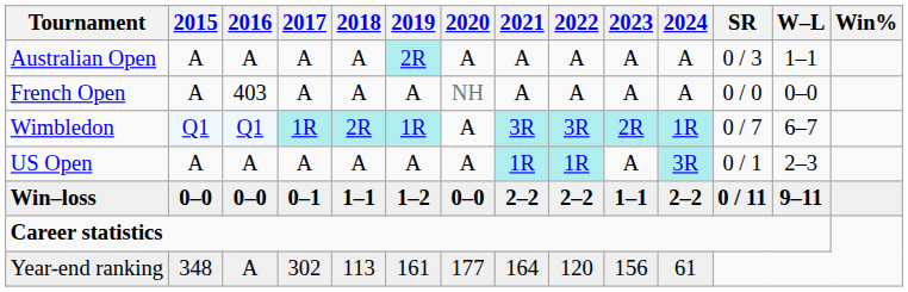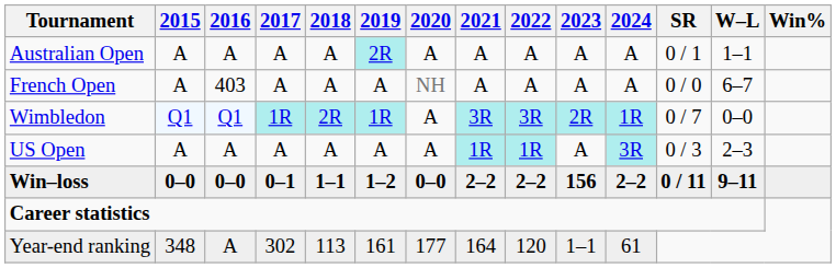 <table class=wikitable style=text-align:center>
 <tr>
 <th>Tournament</th>
 <th><a href='#'>2015</a></th>
 <th><a href='#'>2016</a></th>
 <th><a href='#'>2017</a></th>
 <th><a href='#'>2018</a></th>
 <th><a href='#'>2019</a></th>
 <th><a href='#'>2020</a></th>
 <th><a href='#'>2021</a></th>
 <th><a href='#'>2022</a></th>
 <th><a href='#'>2023</a></th>
 <th><a href='#'>2024</a></th>
 <th>SR</th>
 <th>W–L</th>
 <th>Win%</th>
 </tr>
 <tr>
 <td align=left><a href='#'>Australian Open</a></td>
 <td>A</td>
 <td>A</td>
 <td>A</td>
 <td>A</td>
 <td bgcolor=afeeee><a href='#'>2R</a></td>
 <td>A</td>
 <td>A</td>
 <td>A</td>
 <td>A</td>
 <td>A</td>
-<td>0 / 3</td>
+<td>0 / 1</td>
 <td>1–1</td>
 <td></td>
 </tr>
 <tr>
 <td align=left><a href='#'>French Open</a></td>
 <td>A</td>
 <td>403</td>
 <td>A</td>
 <td>A</td>
 <td>A</td>
 <td style=color:#767676>NH</td>
 <td>A</td>
 <td>A</td>
 <td>A</td>
 <td>A</td>
 <td>0 / 0</td>
-<td>0–0</td>
+<td>6–7</td>
 <td></td>
 </tr>
 <tr>
 <td align=left><a href='#'>Wimbledon</a></td>
 <td bgcolor=f0f8ff><a href='#'>Q1</a></td>
 <td bgcolor=f0f8ff><a href='#'>Q1</a></td>
 <td bgcolor=afeeee><a href='#'>1R</a></td>
 <td bgcolor=afeeee><a href='#'>2R</a></td>
 <td bgcolor=afeeee><a href='#'>1R</a></td>
 <td>A</td>
 <td bgcolor=afeeee><a href='#'>3R</a></td>
 <td bgcolor=afeeee><a href='#'>3R</a></td>
 <td bgcolor=afeeee><a href='#'>2R</a></td>
 <td bgcolor=afeeee><a href='#'>1R</a></td>
 <td>0 / 7</td>
-<td>6–7</td>
+<td>0–0</td>
 <td></td>
 </tr>
 <tr>
 <td align=left><a href='#'>US Open</a></td>
 <td>A</td>
 <td>A</td>
 <td>A</td>
 <td>A</td>
 <td>A</td>
 <td>A</td>
 <td bgcolor=afeeee><a href='#'>1R</a></td>
 <td bgcolor=afeeee><a href='#'>1R</a></td>
 <td>A</td>
 <td bgcolor=afeeee><a href='#'>3R</a></td>
-<td>0 / 1</td>
+<td>0 / 3</td>
 <td>2–3</td>
 <td></td>
 </tr>
 <tr style="background:#efefef; font-weight:bold;">
 <td style="text-align:left">Win–loss</td>
 <td>0–0</td>
 <td>0–0</td>
 <td>0–1</td>
 <td>1–1</td>
 <td>1–2</td>
 <td>0–0</td>
 <td>2–2</td>
 <td>2–2</td>
-<td>1–1</td>
+<td>156</td>
 <td>2–2</td>
 <td>0 / 11</td>
 <td>9–11</td>
 <td></td>
 </tr>
 <tr>
 <td colspan="13" align="left"><strong>Career statistics</strong></td>
 </tr>
 <tr bgcolor=efefef>
 <td align=left>Year-end ranking</td>
 <td>348</td>
 <td>A</td>
 <td>302</td>
 <td>113</td>
 <td>161</td>
 <td>177</td>
 <td>164</td>
 <td>120</td>
-<td>156</td>
+<td>1–1</td>
 <td>61</td>
 </tr>
 </table>
